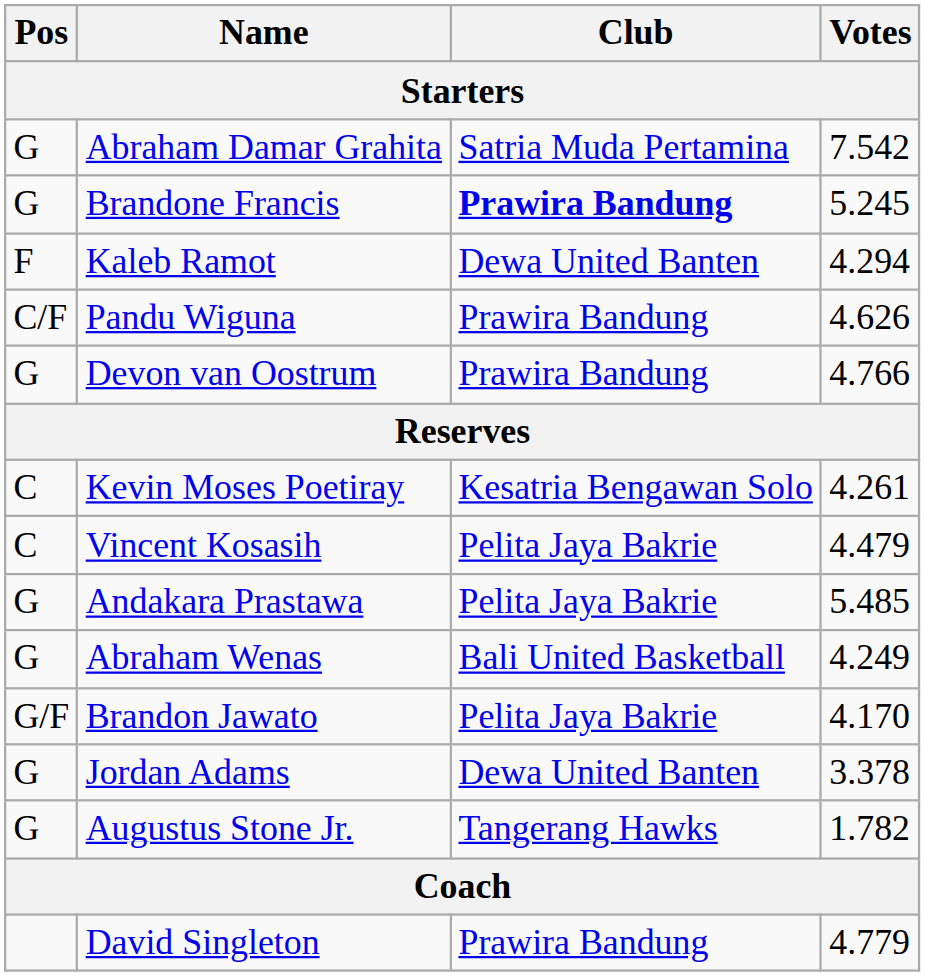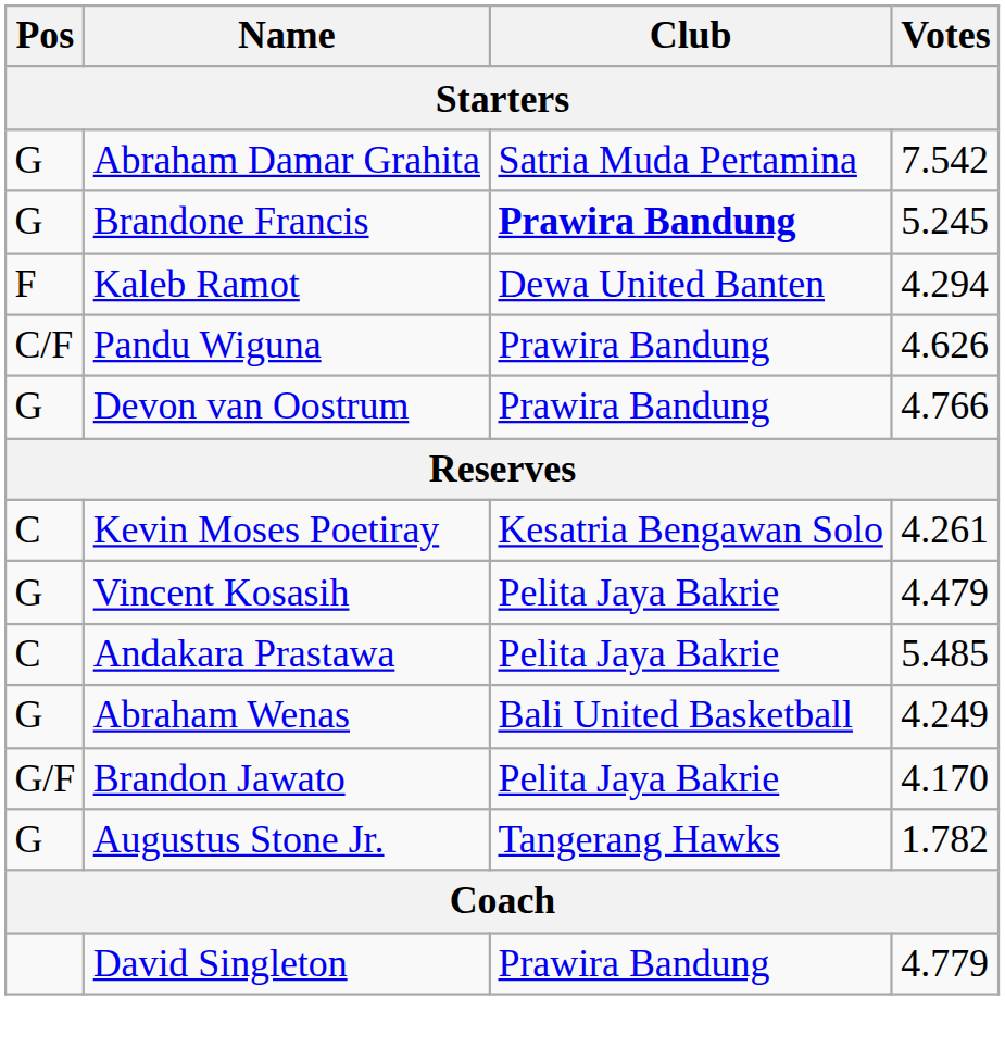 <table class="wikitable">
 <tr>
 <th>Pos</th>
 <th>Name</th>
 <th>Club</th>
 <th>Votes</th>
 </tr>
 <tr>
 <th colspan="4">Starters</th>
 </tr>
 <tr>
 <td>G</td>
 <td> <a href='#'>Abraham Damar Grahita</a></td>
 <td><a href='#'>Satria Muda Pertamina</a></td>
 <td>7.542</td>
 </tr>
 <tr>
 <td>G</td>
 <td> <a href='#'>Brandone Francis</a></td>
 <td><strong><a href='#'>Prawira Bandung</a></strong></td>
 <td>5.245</td>
 </tr>
 <tr>
 <td>F</td>
 <td> <a href='#'>Kaleb Ramot</a></td>
 <td><a href='#'>Dewa United Banten</a></td>
 <td>4.294</td>
 </tr>
 <tr>
 <td>C/F</td>
 <td> <a href='#'>Pandu Wiguna</a></td>
 <td><a href='#'>Prawira Bandung</a></td>
 <td>4.626</td>
 </tr>
 <tr>
 <td>G</td>
 <td> <a href='#'>Devon van Oostrum</a></td>
 <td><a href='#'>Prawira Bandung</a></td>
 <td>4.766</td>
 </tr>
 <tr>
 <th colspan="4">Reserves</th>
 </tr>
 <tr>
 <td>C</td>
 <td> <a href='#'>Kevin Moses Poetiray</a></td>
 <td><a href='#'>Kesatria Bengawan Solo</a></td>
 <td>4.261</td>
 </tr>
 <tr>
-<td>C</td>
+<td>G</td>
 <td> <a href='#'>Vincent Kosasih</a></td>
 <td><a href='#'>Pelita Jaya Bakrie</a></td>
 <td>4.479</td>
 </tr>
 <tr>
-<td>G</td>
+<td>C</td>
 <td> <a href='#'>Andakara Prastawa</a></td>
 <td><a href='#'>Pelita Jaya Bakrie</a></td>
 <td>5.485</td>
 </tr>
 <tr>
 <td>G</td>
 <td> <a href='#'>Abraham Wenas</a></td>
 <td><a href='#'>Bali United Basketball</a></td>
 <td>4.249</td>
 </tr>
 <tr>
 <td>G/F</td>
 <td> <a href='#'>Brandon Jawato</a></td>
 <td><a href='#'>Pelita Jaya Bakrie</a></td>
 <td>4.170</td>
 </tr>
 <tr>
 <td>G</td>
-<td> <a href='#'>Jordan Adams</a></td>
-<td><a href='#'>Dewa United Banten</a></td>
-<td>3.378</td>
-</tr>
-<tr>
-<td>G</td>
 <td> <a href='#'>Augustus Stone Jr.</a></td>
 <td><a href='#'>Tangerang Hawks</a></td>
 <td>1.782</td>
 </tr>
 <tr>
 <th colspan="4">Coach</th>
 </tr>
 <tr>
 <td></td>
 <td> <a href='#'>David Singleton</a></td>
 <td><a href='#'>Prawira Bandung</a></td>
 <td>4.779</td>
 </tr>
 </table>
